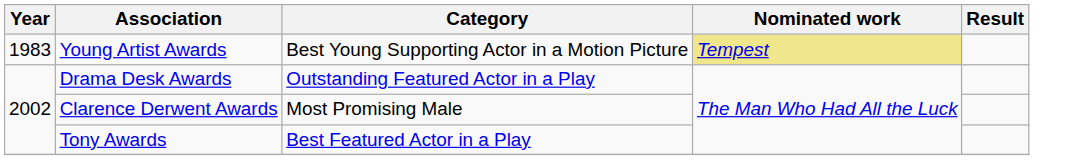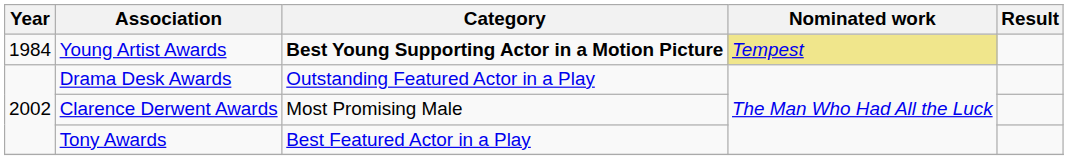 <table class="wikitable sortable plainrowheaders">
 <tr>
 <th>Year</th>
 <th>Association</th>
 <th>Category</th>
 <th>Nominated work</th>
 <th>Result</th>
 </tr>
 <tr>
-<td>1983</td>
+<td>1984</td>
 <td><a href='#'>Young Artist Awards</a></td>
-<td>Best Young Supporting Actor in a Motion Picture</td>
+<td><strong>Best Young Supporting Actor in a Motion Picture</strong></td>
 <td style="background: khaki;"><em><a href='#'>Tempest</a></em></td>
 <td></td>
 </tr>
 <tr>
 <td rowspan="3">2002</td>
 <td><a href='#'>Drama Desk Awards</a></td>
 <td><a href='#'>Outstanding Featured Actor in a Play</a></td>
 <td rowspan="3"><em><a href='#'>The Man Who Had All the Luck</a></em></td>
 <td></td>
 </tr>
 <tr>
 <td><a href='#'>Clarence Derwent Awards</a></td>
 <td>Most Promising Male</td>
 <td></td>
 </tr>
 <tr>
 <td scope="row"><a href='#'>Tony Awards</a></td>
 <td><a href='#'>Best Featured Actor in a Play</a></td>
 <td></td>
 </tr>
 <tr>
 </tr>
 </table>
